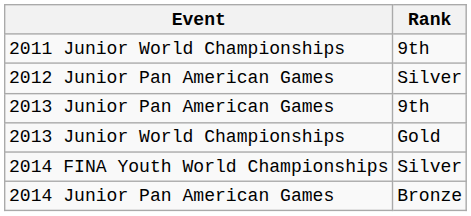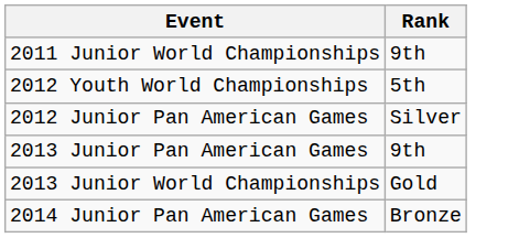 <table class="wikitable">
 <tr>
 <th>Event</th>
 <th>Rank</th>
 </tr>
 <tr>
 <td>2011 Junior World Championships</td>
 <td>9th</td>
+</tr>
+<tr>
+<td>2012 Youth World Championships</td>
+<td>5th</td>
 </tr>
 <tr>
 <td>2012 Junior Pan American Games</td>
 <td>Silver</td>
 </tr>
 <tr>
 <td>2013 Junior Pan American Games</td>
 <td>9th</td>
 </tr>
 <tr>
 <td>2013 Junior World Championships</td>
 <td>Gold</td>
 </tr>
 <tr>
-<td>2014 FINA Youth World Championships</td>
-<td>Silver</td>
-</tr>
-<tr>
 <td>2014 Junior Pan American Games</td>
 <td>Bronze</td>
 </tr>
 </table>
